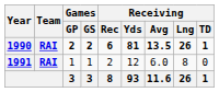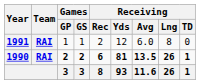 <table class="wikitable" style="text-align:center">
 <tr>
 <th rowspan="2">Year</th>
 <th rowspan="2">Team</th>
 <th colspan="2">Games</th>
 <th colspan="5">Receiving</th>
 </tr>
 <tr>
 <th>GP</th>
 <th>GS</th>
 <th>Rec</th>
 <th>Yds</th>
 <th>Avg</th>
 <th>Lng</th>
 <th>TD</th>
 </tr>
 <tr>
+<th><a href='#'>1991</a></th>
+<th><a href='#'>RAI</a></th>
+<td>1</td>
+<td>1</td>
+<td>2</td>
+<td>12</td>
+<td>6.0</td>
+<td>8</td>
+<td>0</td>
+</tr>
+<tr>
 <th><a href='#'>1990</a></th>
 <th><a href='#'>RAI</a></th>
 <td><strong>2</strong></td>
 <td><strong>2</strong></td>
 <td><strong>6</strong></td>
 <td><strong>81</strong></td>
 <td><strong>13.5</strong></td>
 <td><strong>26</strong></td>
 <td><strong>1</strong></td>
-</tr>
-<tr>
-<th><a href='#'>1991</a></th>
-<th><a href='#'>RAI</a></th>
-<td>1</td>
-<td>1</td>
-<td>2</td>
-<td>12</td>
-<td>6.0</td>
-<td>8</td>
-<td>0</td>
 </tr>
 <tr>
 <th colspan="2"></th>
 <th>3</th>
 <th>3</th>
 <th>8</th>
 <th>93</th>
 <th>11.6</th>
 <th>26</th>
 <th>1</th>
 </tr>
 </table>
